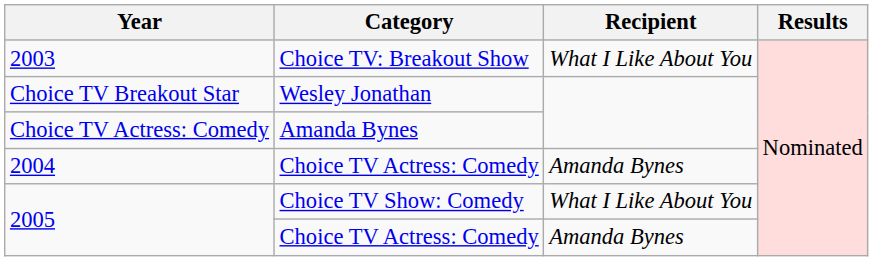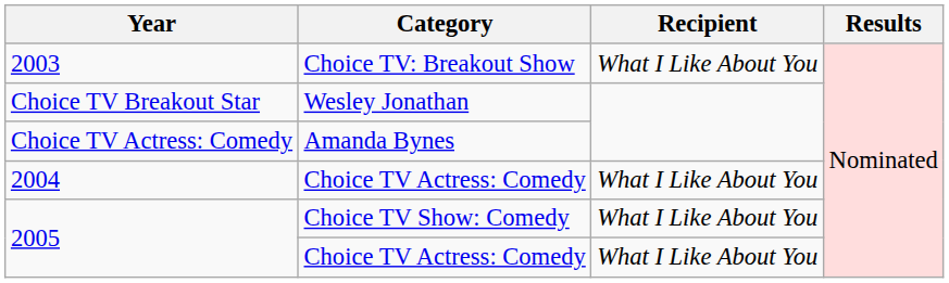 <table class="wikitable">
 <tr>
 <th>Year</th>
 <th>Category</th>
 <th>Recipient</th>
 <th>Results</th>
 </tr>
 <tr>
 <td><a href='#'>2003</a></td>
 <td><a href='#'>Choice TV: Breakout Show</a></td>
 <td><em>What I Like About You</em></td>
 <td colspan="1" rowspan="6" style="background: #ffdddd" align="center">Nominated</td>
 </tr>
 <tr>
 <td><a href='#'>Choice TV Breakout Star</a></td>
 <td><a href='#'>Wesley Jonathan</a></td>
 </tr>
 <tr>
 <td><a href='#'>Choice TV Actress: Comedy</a></td>
 <td><a href='#'>Amanda Bynes</a></td>
 </tr>
 <tr>
 <td><a href='#'>2004</a></td>
 <td><a href='#'>Choice TV Actress: Comedy</a></td>
-<td><em>Amanda Bynes</em></td>
+<td><em>What I Like About You</em></td>
 </tr>
 <tr>
 <td rowspan="2"><a href='#'>2005</a></td>
 <td><a href='#'>Choice TV Show: Comedy</a></td>
 <td><em>What I Like About You</em></td>
 </tr>
 <tr>
 <td><a href='#'>Choice TV Actress: Comedy</a></td>
-<td><em>Amanda Bynes</em></td>
+<td><em>What I Like About You</em></td>
 </tr>
 </table>
